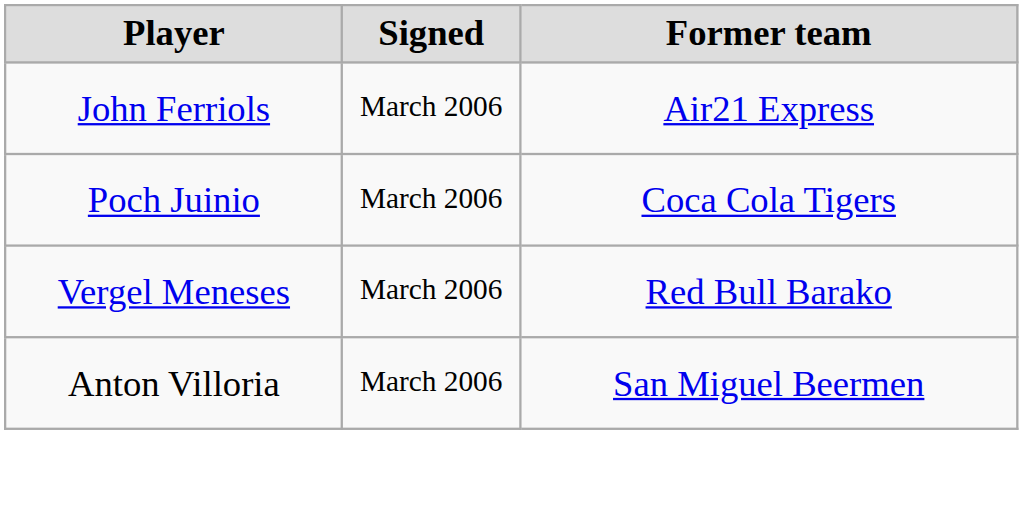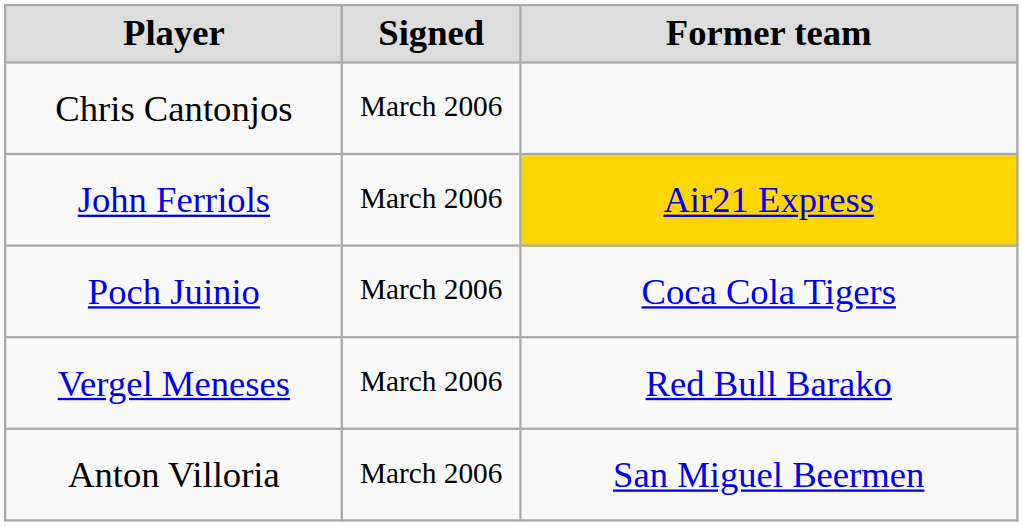 <table class="wikitable" style="text-align: center">
 <tr align="center" bgcolor="#dddddd">
 <td style="width:140px"><strong>Player</strong></td>
 <td style="width:70px"><strong>Signed</strong></td>
 <td style="width:210px"><strong>Former team</strong></td>
 </tr>
 <tr style="height:40px">
+<td>Chris Cantonjos</td>
+<td style="font-size: 80%">March 2006</td>
+<td></td>
+</tr>
+<tr style="height:40px">
 <td><a href='#'>John Ferriols</a></td>
 <td style="font-size: 80%">March 2006</td>
-<td><a href='#'>Air21 Express</a></td>
+<td style="background: gold;"><a href='#'>Air21 Express</a></td>
 </tr>
 <tr style="height:40px">
 <td><a href='#'>Poch Juinio</a></td>
 <td style="font-size: 80%">March 2006</td>
 <td><a href='#'>Coca Cola Tigers</a></td>
 </tr>
 <tr style="height:40px">
 <td><a href='#'>Vergel Meneses</a></td>
 <td style="font-size: 80%">March 2006</td>
 <td><a href='#'>Red Bull Barako</a></td>
 </tr>
 <tr style="height:40px">
 <td>Anton Villoria</td>
 <td style="font-size: 80%">March 2006</td>
 <td><a href='#'>San Miguel Beermen</a></td>
 </tr>
 </table>
